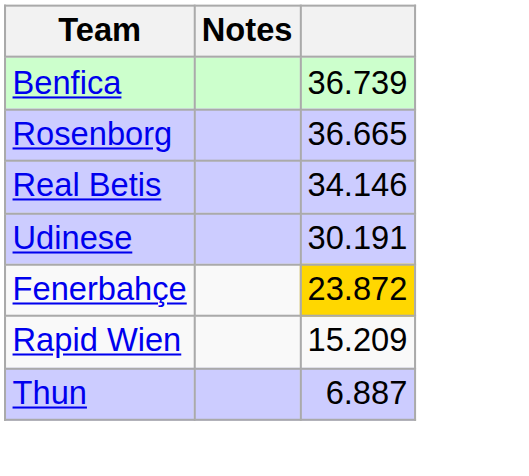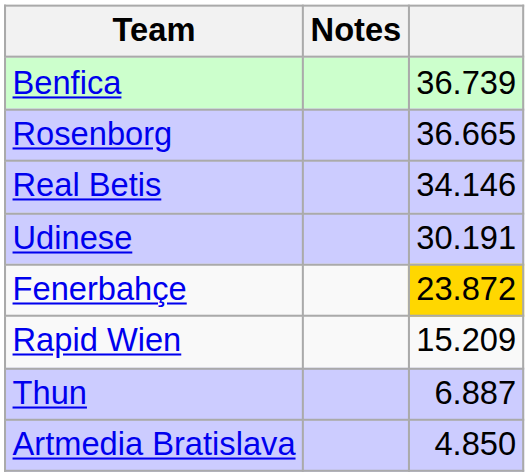 <table class="wikitable" style="float:left; margin-right:1em">
 <tr>
 <th>Team</th>
 <th>Notes</th>
 <th></th>
 </tr>
 <tr bgcolor=#ccffcc>
 <td> <a href='#'>Benfica</a></td>
 <td></td>
 <td align=right>36.739</td>
 </tr>
 <tr bgcolor=#ccccff>
 <td> <a href='#'>Rosenborg</a></td>
 <td></td>
 <td align=right>36.665</td>
 </tr>
 <tr bgcolor=#ccccff>
 <td> <a href='#'>Real Betis</a></td>
 <td></td>
 <td align=right>34.146</td>
 </tr>
 <tr bgcolor=#ccccff>
 <td> <a href='#'>Udinese</a></td>
 <td></td>
 <td align=right>30.191</td>
 </tr>
 <tr>
 <td> <a href='#'>Fenerbahçe</a></td>
 <td></td>
 <td align=right style="background: gold;">23.872</td>
 </tr>
 <tr>
 <td> <a href='#'>Rapid Wien</a></td>
 <td></td>
 <td align=right>15.209</td>
 </tr>
 <tr bgcolor=#ccccff>
 <td> <a href='#'>Thun</a></td>
 <td></td>
 <td align=right>6.887</td>
 </tr>
+<tr bgcolor=#ccccff>
+<td> <a href='#'>Artmedia Bratislava</a></td>
+<td></td>
+<td align=right>4.850</td>
+</tr>
 </table>
